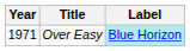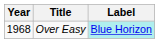 <table class="wikitable">
 <tr>
 <th>Year</th>
 <th>Title</th>
 <th>Label</th>
 </tr>
 <tr>
-<td>1971</td>
+<td>1968</td>
 <td><em>Over Easy</em></td>
 <td style="background: paleturquoise;"><a href='#'>Blue Horizon</a></td>
 </tr>
 </table>
